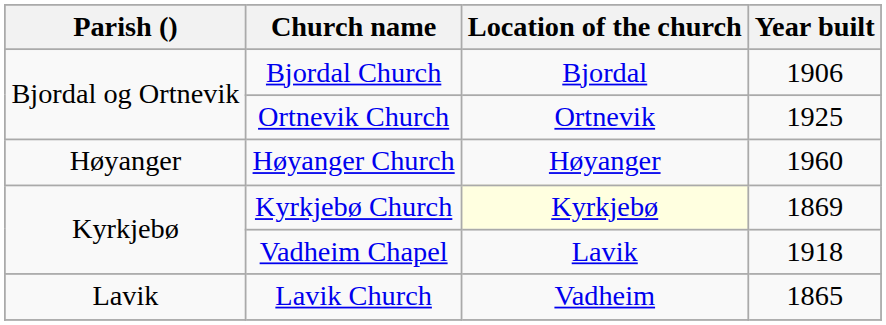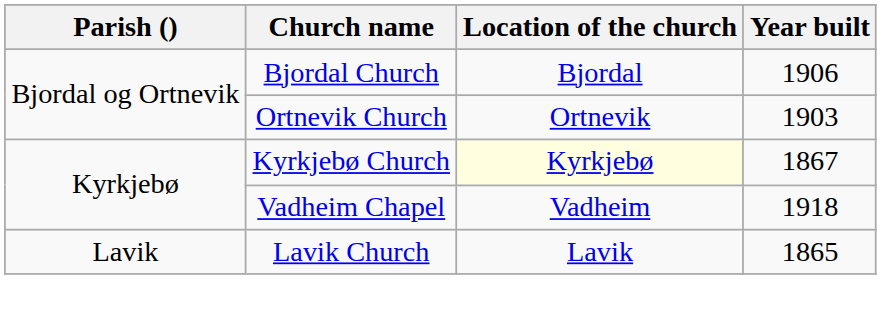 <table class="wikitable" style="text-align:center">
 <tr>
 <th>Parish ()</th>
 <th>Church name</th>
 <th>Location of the church</th>
 <th>Year built</th>
 </tr>
 <tr>
 <td rowspan=2>Bjordal og Ortnevik</td>
 <td><a href='#'>Bjordal Church</a></td>
 <td><a href='#'>Bjordal</a></td>
 <td>1906</td>
 </tr>
 <tr>
 <td><a href='#'>Ortnevik Church</a></td>
 <td><a href='#'>Ortnevik</a></td>
-<td>1925</td>
-</tr>
-<tr>
-<td>Høyanger</td>
-<td><a href='#'>Høyanger Church</a></td>
-<td><a href='#'>Høyanger</a></td>
-<td>1960</td>
+<td>1903</td>
 </tr>
 <tr>
 <td rowspan="2">Kyrkjebø</td>
 <td><a href='#'>Kyrkjebø Church</a></td>
 <td style="background: lightyellow;"><a href='#'>Kyrkjebø</a></td>
-<td>1869</td>
+<td>1867</td>
 </tr>
 <tr>
 <td><a href='#'>Vadheim Chapel</a></td>
-<td><a href='#'>Lavik</a></td>
+<td><a href='#'>Vadheim</a></td>
 <td>1918</td>
 </tr>
 <tr>
 <td>Lavik</td>
 <td><a href='#'>Lavik Church</a></td>
-<td><a href='#'>Vadheim</a></td>
+<td><a href='#'>Lavik</a></td>
 <td>1865</td>
 </tr>
 </table>
